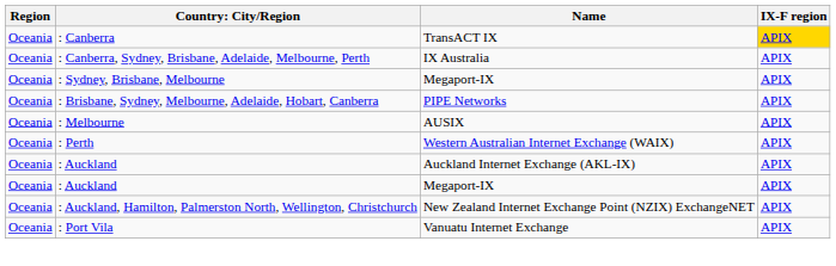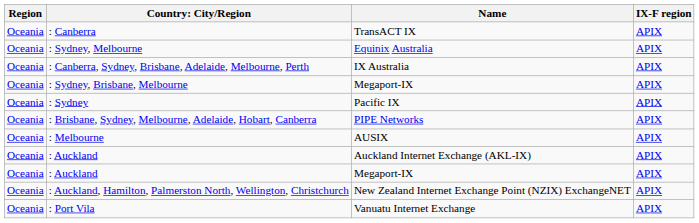 <table class="sortable wikitable">
 <tr>
 <th>Region</th>
 <th>Country: City/Region</th>
 <th>Name</th>
 <th>IX-F region</th>
 </tr>
 <tr>
 <td><a href='#'>Oceania</a></td>
 <td>: <a href='#'>Canberra</a></td>
 <td>TransACT IX</td>
-<td style="background: gold;"><a href='#'>APIX</a></td>
+<td><a href='#'>APIX</a></td>
+</tr>
+<tr>
+<td><a href='#'>Oceania</a></td>
+<td>: <a href='#'>Sydney</a>, <a href='#'>Melbourne</a></td>
+<td><a href='#'>Equinix</a> <a href='#'>Australia</a></td>
+<td><a href='#'>APIX</a></td>
 </tr>
 <tr>
 <td><a href='#'>Oceania</a></td>
 <td>: <a href='#'>Canberra</a>, <a href='#'>Sydney</a>, <a href='#'>Brisbane</a>, <a href='#'>Adelaide</a>, <a href='#'>Melbourne</a>, <a href='#'>Perth</a></td>
 <td>IX Australia</td>
 <td><a href='#'>APIX</a></td>
 </tr>
 <tr>
 <td><a href='#'>Oceania</a></td>
 <td>: <a href='#'>Sydney</a>, <a href='#'>Brisbane</a>, <a href='#'>Melbourne</a></td>
 <td>Megaport-IX</td>
 <td><a href='#'>APIX</a></td>
 </tr>
 <tr>
 <td><a href='#'>Oceania</a></td>
+<td>: <a href='#'>Sydney</a></td>
+<td>Pacific IX</td>
+<td><a href='#'>APIX</a></td>
+</tr>
+<tr>
+<td><a href='#'>Oceania</a></td>
 <td>: <a href='#'>Brisbane</a>, <a href='#'>Sydney</a>, <a href='#'>Melbourne</a>, <a href='#'>Adelaide</a>, <a href='#'>Hobart</a>, <a href='#'>Canberra</a></td>
 <td><a href='#'>PIPE Networks</a></td>
 <td><a href='#'>APIX</a></td>
 </tr>
 <tr>
 <td><a href='#'>Oceania</a></td>
 <td>: <a href='#'>Melbourne</a></td>
 <td>AUSIX</td>
-<td><a href='#'>APIX</a></td>
-</tr>
-<tr>
-<td><a href='#'>Oceania</a></td>
-<td>: <a href='#'>Perth</a></td>
-<td><a href='#'>Western Australian Internet Exchange</a> (WAIX)</td>
 <td><a href='#'>APIX</a></td>
 </tr>
 <tr>
 <td><a href='#'>Oceania</a></td>
 <td>: <a href='#'>Auckland</a></td>
 <td>Auckland Internet Exchange (AKL-IX)</td>
 <td><a href='#'>APIX</a></td>
 </tr>
 <tr>
 <td><a href='#'>Oceania</a></td>
 <td>: <a href='#'>Auckland</a></td>
 <td>Megaport-IX</td>
 <td><a href='#'>APIX</a></td>
 </tr>
 <tr>
 <td><a href='#'>Oceania</a></td>
 <td>: <a href='#'>Auckland</a>, <a href='#'>Hamilton</a>, <a href='#'>Palmerston North</a>, <a href='#'>Wellington</a>, <a href='#'>Christchurch</a></td>
 <td>New Zealand Internet Exchange Point (NZIX) ExchangeNET</td>
 <td><a href='#'>APIX</a></td>
 </tr>
 <tr>
 <td><a href='#'>Oceania</a></td>
 <td>: <a href='#'>Port Vila</a></td>
 <td>Vanuatu Internet Exchange</td>
 <td><a href='#'>APIX</a></td>
 </tr>
 </table>
